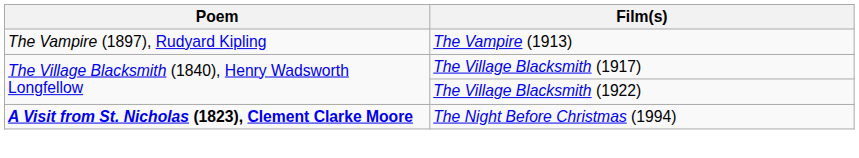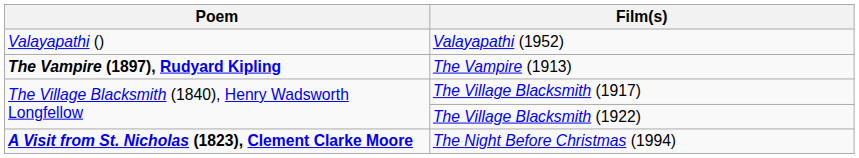 <table class="wikitable">
 <tr>
 <th width="600">Poem</th>
 <th width="600">Film(s)</th>
 </tr>
 <tr>
-<td><em>The Vampire</em> (1897), <a href='#'>Rudyard Kipling</a></td>
+<td><em><a href='#'>Valayapathi</a></em> ()</td>
+<td><em><a href='#'>Valayapathi</a></em> (1952)</td>
+</tr>
+<tr>
+<td><strong><em>The Vampire</em> (1897), <a href='#'>Rudyard Kipling</a></strong></td>
 <td><em><a href='#'>The Vampire</a></em> (1913)</td>
 </tr>
 <tr>
 <td rowspan="2"><em><a href='#'>The Village Blacksmith</a></em> (1840), <a href='#'>Henry Wadsworth Longfellow</a></td>
 <td><em><a href='#'>The Village Blacksmith</a></em> (1917)</td>
 </tr>
 <tr>
 <td><em><a href='#'>The Village Blacksmith</a></em> (1922)</td>
 </tr>
 <tr>
 <td><strong><em><a href='#'>A Visit from St. Nicholas</a></em> (1823), <a href='#'>Clement Clarke Moore</a></strong></td>
 <td><em><a href='#'>The Night Before Christmas</a></em> (1994)</td>
 </tr>
 </table>
